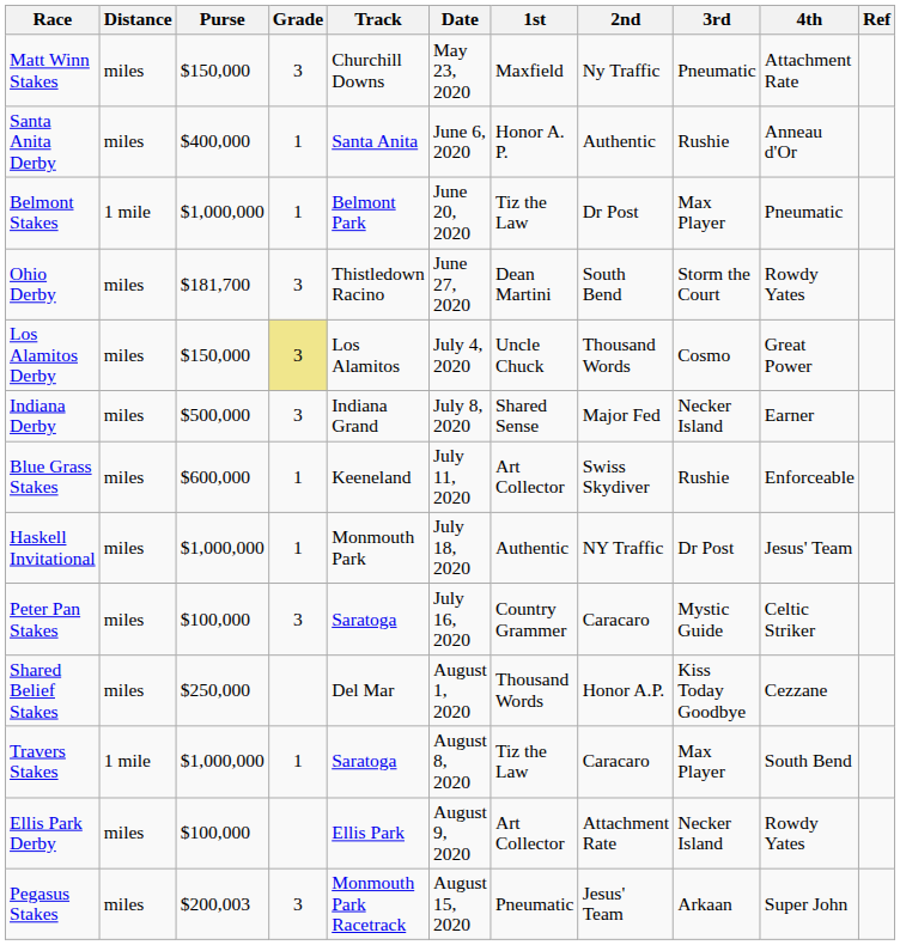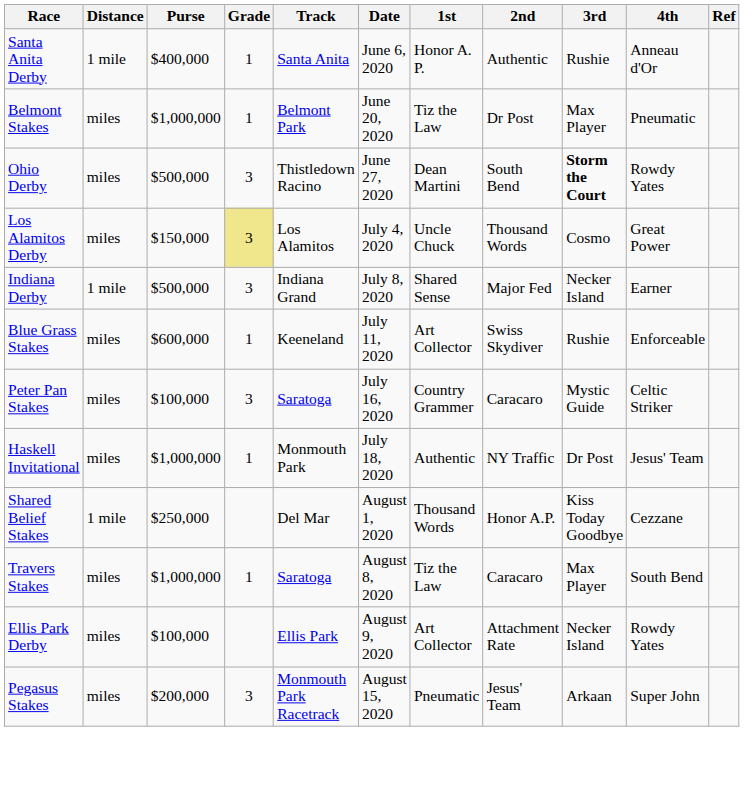 <table class="wikitable">
 <tr>
 <th>Race</th>
 <th>Distance</th>
 <th>Purse</th>
 <th>Grade</th>
 <th>Track</th>
 <th>Date</th>
 <th>1st</th>
 <th>2nd</th>
 <th>3rd</th>
 <th>4th</th>
 <th>Ref</th>
 </tr>
 <tr>
-<td><a href='#'>Matt Winn Stakes</a></td>
-<td> miles</td>
-<td>$150,000</td>
-<td align=center>3</td>
-<td>Churchill Downs</td>
-<td>May 23, 2020</td>
-<td>Maxfield</td>
-<td>Ny Traffic</td>
-<td>Pneumatic</td>
-<td>Attachment Rate</td>
-<td></td>
-</tr>
-<tr>
 <td><a href='#'>Santa Anita Derby</a></td>
-<td> miles</td>
+<td>1 mile</td>
 <td>$400,000</td>
 <td align=center>1</td>
 <td><a href='#'>Santa Anita</a></td>
 <td>June 6, 2020</td>
 <td>Honor A. P.</td>
 <td>Authentic</td>
 <td>Rushie</td>
 <td>Anneau d'Or</td>
 <td></td>
 </tr>
 <tr>
 <td><a href='#'>Belmont Stakes</a></td>
-<td>1 mile</td>
+<td> miles</td>
 <td>$1,000,000</td>
 <td align=center>1</td>
 <td><a href='#'>Belmont Park</a></td>
 <td>June 20, 2020</td>
 <td>Tiz the Law</td>
 <td>Dr Post</td>
 <td>Max Player</td>
 <td>Pneumatic</td>
 <td></td>
 </tr>
 <tr>
 <td><a href='#'>Ohio Derby</a></td>
 <td> miles</td>
-<td>$181,700</td>
+<td>$500,000</td>
 <td align=center>3</td>
 <td>Thistledown Racino</td>
 <td>June 27, 2020</td>
 <td>Dean Martini</td>
 <td>South Bend</td>
-<td>Storm the Court</td>
+<td><strong>Storm the Court</strong></td>
 <td>Rowdy Yates</td>
 <td></td>
 </tr>
 <tr>
 <td><a href='#'>Los Alamitos Derby</a></td>
 <td> miles</td>
 <td>$150,000</td>
 <td align=center style="background: khaki;">3</td>
 <td>Los Alamitos</td>
 <td>July 4, 2020</td>
 <td>Uncle Chuck</td>
 <td>Thousand Words</td>
 <td>Cosmo</td>
 <td>Great Power</td>
 <td></td>
 </tr>
 <tr>
 <td><a href='#'>Indiana Derby</a></td>
-<td> miles</td>
+<td>1 mile</td>
 <td>$500,000</td>
 <td align=center>3</td>
 <td>Indiana Grand</td>
 <td>July 8, 2020</td>
 <td>Shared Sense</td>
 <td>Major Fed</td>
 <td>Necker Island</td>
 <td>Earner</td>
 <td></td>
 </tr>
 <tr>
 <td><a href='#'>Blue Grass Stakes</a></td>
 <td> miles</td>
 <td>$600,000</td>
 <td align=center>1</td>
 <td>Keeneland</td>
 <td>July 11, 2020</td>
 <td>Art Collector</td>
 <td>Swiss Skydiver</td>
 <td>Rushie</td>
 <td>Enforceable</td>
 <td></td>
 </tr>
 <tr>
+<td><a href='#'>Peter Pan Stakes</a></td>
+<td> miles</td>
+<td>$100,000</td>
+<td align=center>3</td>
+<td><a href='#'>Saratoga</a></td>
+<td>July 16, 2020</td>
+<td>Country Grammer</td>
+<td>Caracaro</td>
+<td>Mystic Guide</td>
+<td>Celtic Striker</td>
+<td></td>
+</tr>
+<tr>
 <td><a href='#'>Haskell Invitational</a></td>
 <td> miles</td>
 <td>$1,000,000</td>
 <td align=center>1</td>
 <td>Monmouth Park</td>
 <td>July 18, 2020</td>
 <td>Authentic</td>
 <td>NY Traffic</td>
 <td>Dr Post</td>
 <td>Jesus' Team</td>
 <td></td>
 </tr>
 <tr>
-<td><a href='#'>Peter Pan Stakes</a></td>
-<td> miles</td>
-<td>$100,000</td>
-<td align=center>3</td>
-<td><a href='#'>Saratoga</a></td>
-<td>July 16, 2020</td>
-<td>Country Grammer</td>
-<td>Caracaro</td>
-<td>Mystic Guide</td>
-<td>Celtic Striker</td>
-<td></td>
-</tr>
-<tr>
 <td><a href='#'>Shared Belief Stakes</a></td>
-<td> miles</td>
+<td>1 mile</td>
 <td>$250,000</td>
 <td></td>
 <td>Del Mar</td>
 <td>August 1, 2020</td>
 <td>Thousand Words</td>
 <td>Honor A.P.</td>
 <td>Kiss Today Goodbye</td>
 <td>Cezzane</td>
 <td></td>
 </tr>
 <tr>
 <td><a href='#'>Travers Stakes</a></td>
-<td>1 mile</td>
+<td> miles</td>
 <td>$1,000,000</td>
 <td align=center>1</td>
 <td><a href='#'>Saratoga</a></td>
 <td>August 8, 2020</td>
 <td>Tiz the Law</td>
 <td>Caracaro</td>
 <td>Max Player</td>
 <td>South Bend</td>
 <td></td>
 </tr>
 <tr>
 <td><a href='#'>Ellis Park Derby</a></td>
 <td> miles</td>
 <td>$100,000</td>
 <td></td>
 <td><a href='#'>Ellis Park</a></td>
 <td>August 9, 2020</td>
 <td>Art Collector</td>
 <td>Attachment Rate</td>
 <td>Necker Island</td>
 <td>Rowdy Yates</td>
 <td></td>
 </tr>
 <tr>
 <td><a href='#'>Pegasus Stakes</a></td>
 <td> miles</td>
-<td>$200,003</td>
+<td>$200,000</td>
 <td align=center>3</td>
 <td><a href='#'>Monmouth Park Racetrack</a></td>
 <td>August 15, 2020</td>
 <td>Pneumatic</td>
 <td>Jesus' Team</td>
 <td>Arkaan</td>
 <td>Super John</td>
 <td></td>
 </tr>
 </table>
